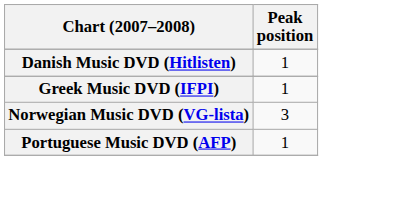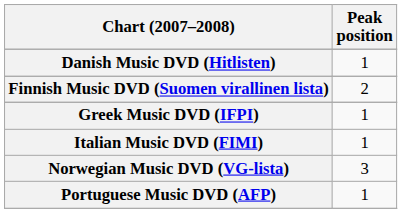 <table class="wikitable sortable plainrowheaders" style="text-align:center">
 <tr>
 <th scope="col">Chart (2007–2008)</th>
 <th scope="col">Peak<br>position</th>
 </tr>
 <tr>
 </tr>
 <tr>
 </tr>
 <tr>
 </tr>
 <tr>
 </tr>
 <tr>
 </tr>
 <tr>
 </tr>
 <tr>
 <th scope="row">Danish Music DVD (<a href='#'>Hitlisten</a>)</th>
 <td>1</td>
 </tr>
 <tr>
 </tr>
 <tr>
+<th scope="row">Finnish Music DVD (<a href='#'>Suomen virallinen lista</a>)</th>
+<td>2</td>
+</tr>
+<tr>
 </tr>
 <tr>
 <th scope="row">Greek Music DVD (<a href='#'>IFPI</a>)</th>
+<td>1</td>
+</tr>
+<tr>
+<th scope="row">Italian Music DVD (<a href='#'>FIMI</a>)</th>
 <td>1</td>
 </tr>
 <tr>
 <th scope="row">Norwegian Music DVD (<a href='#'>VG-lista</a>)</th>
 <td>3</td>
 </tr>
 <tr>
 <th scope="row">Portuguese Music DVD (<a href='#'>AFP</a>)</th>
 <td>1</td>
 </tr>
 <tr>
 </tr>
 <tr>
 </tr>
 <tr>
 </tr>
 <tr>
 </tr>
 <tr>
 </tr>
 </table>
